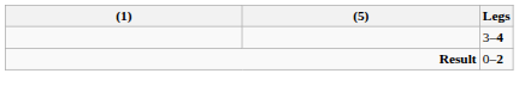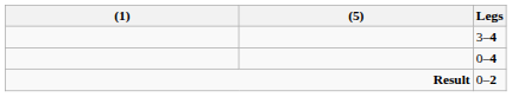 <table class="wikitable">
 <tr>
 <th width=270> (1)</th>
 <th width=270> (5)</th>
 <th>Legs</th>
 </tr>
 <tr>
 <td></td>
 <td></td>
 <td>3–<strong>4</strong></td>
 </tr>
 <tr>
+<td></td>
+<td></td>
+<td>0–<strong>4</strong></td>
+</tr>
+<tr>
 <td colspan="2" align="right"><strong>Result</strong></td>
 <td>0–<strong>2</strong></td>
 </tr>
 </table>
